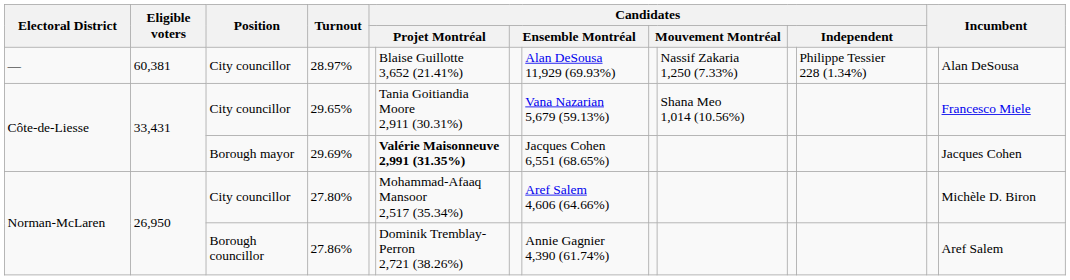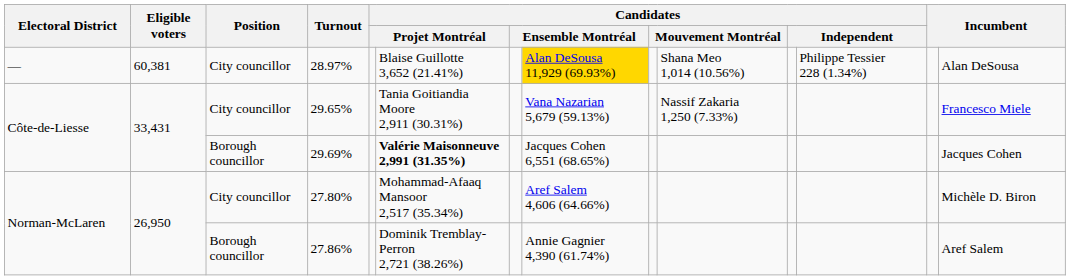 <table class="wikitable" width="100%">
 <tr>
 <th width=10% rowspan=2>Electoral District</th>
 <th width=6% rowspan=2>Eligible voters</th>
 <th width=8% rowspan=2>Position</th>
 <th width=4% rowspan=2>Turnout</th>
 <th colspan=8>Candidates</th>
 <th width=11% colspan=2 rowspan=2>Incumbent</th>
 </tr>
 <tr>
 <th width=11% colspan=2 ><span>Projet Montréal</span></th>
 <th width=11% colspan=2 ><span>Ensemble Montréal</span></th>
 <th width=11% colspan=2 ><span>Mouvement Montréal</span></th>
 <th width=11% colspan=2 >Independent</th>
 </tr>
 <tr>
 <td>—</td>
 <td>60,381</td>
 <td>City councillor</td>
 <td>28.97%</td>
 <td></td>
 <td>Blaise Guillotte <br> 3,652 (21.41%)</td>
 <td> </td>
-<td><a href='#'>Alan DeSousa</a> <br> 11,929 (69.93%)</td>
+<td style="background: gold;"><a href='#'>Alan DeSousa</a> <br> 11,929 (69.93%)</td>
 <td></td>
-<td>Nassif Zakaria <br> 1,250 (7.33%)</td>
+<td>Shana Meo <br> 1,014 (10.56%)</td>
 <td></td>
 <td>Philippe Tessier <br> 228 (1.34%)</td>
 <td> </td>
 <td>Alan DeSousa</td>
 </tr>
 <tr>
 <td rowspan=2>Côte-de-Liesse</td>
 <td rowspan=2>33,431</td>
 <td>City councillor</td>
 <td>29.65%</td>
 <td></td>
 <td>Tania Goitiandia Moore <br> 2,911 (30.31%)</td>
 <td> </td>
 <td><a href='#'>Vana Nazarian</a> <br> 5,679 (59.13%)</td>
 <td></td>
-<td>Shana Meo <br> 1,014 (10.56%)</td>
+<td>Nassif Zakaria <br> 1,250 (7.33%)</td>
 <td></td>
 <td></td>
 <td> </td>
 <td><a href='#'>Francesco Miele</a></td>
 </tr>
 <tr>
-<td>Borough mayor</td>
+<td>Borough councillor</td>
 <td>29.69%</td>
 <td></td>
 <td><strong>Valérie Maisonneuve <br> 2,991 (31.35%)</strong></td>
 <td> </td>
 <td>Jacques Cohen <br> 6,551 (68.65%)</td>
 <td></td>
 <td></td>
 <td></td>
 <td></td>
 <td> </td>
 <td>Jacques Cohen</td>
 </tr>
 <tr>
 <td rowspan=2>Norman-McLaren</td>
 <td rowspan=2>26,950</td>
 <td>City councillor</td>
 <td>27.80%</td>
 <td></td>
 <td>Mohammad-Afaaq Mansoor <br> 2,517 (35.34%)</td>
 <td> </td>
 <td><a href='#'>Aref Salem</a> <br> 4,606 (64.66%)</td>
 <td></td>
 <td></td>
 <td></td>
 <td></td>
 <td> </td>
 <td>Michèle D. Biron</td>
 </tr>
 <tr>
 <td>Borough councillor</td>
 <td>27.86%</td>
 <td></td>
 <td>Dominik Tremblay-Perron <br> 2,721 (38.26%)</td>
 <td> </td>
 <td>Annie Gagnier <br> 4,390 (61.74%)</td>
 <td></td>
 <td></td>
 <td></td>
 <td></td>
 <td> </td>
 <td>Aref Salem</td>
 </tr>
 </table>
